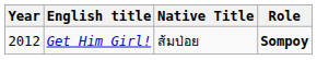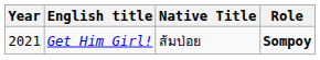 <table class="wikitable">
 <tr>
 <th>Year</th>
 <th>English title</th>
 <th>Native Title</th>
 <th>Role</th>
 </tr>
 <tr>
-<td>2012</td>
+<td>2021</td>
 <td><em><a href='#'>Get Him Girl!</a></em></td>
 <td>ส้มป่อย</td>
 <td><strong>Sompoy</strong></td>
 </tr>
 </table>
